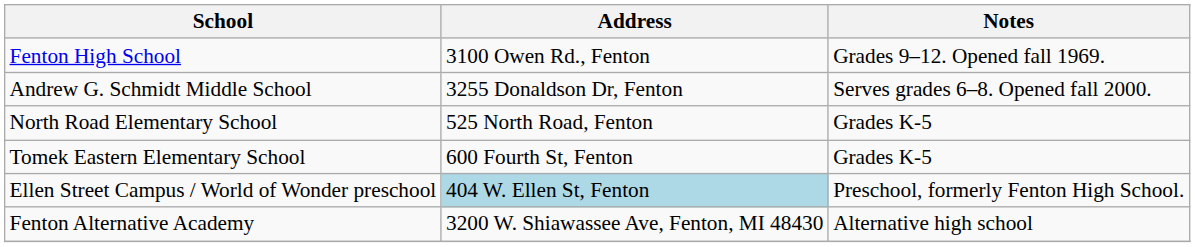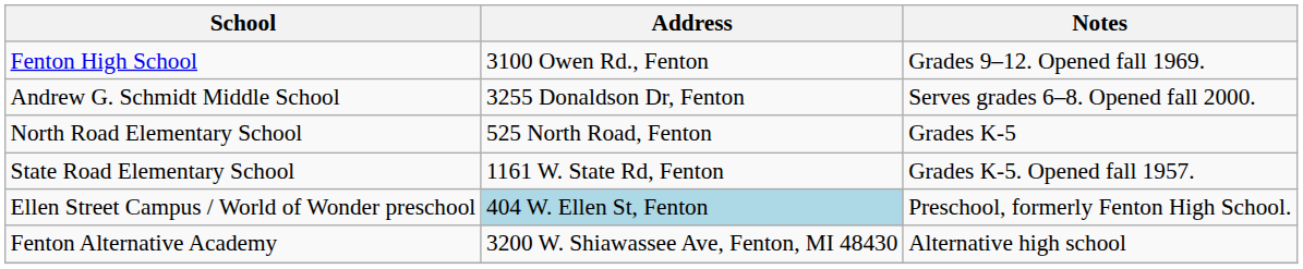 <table class="wikitable">
 <tr>
 <th>School</th>
 <th>Address</th>
 <th>Notes</th>
 </tr>
 <tr>
 <td><a href='#'>Fenton High School</a></td>
 <td>3100 Owen Rd., Fenton</td>
 <td>Grades 9–12. Opened fall 1969.</td>
 </tr>
 <tr>
 <td>Andrew G. Schmidt Middle School</td>
 <td>3255 Donaldson Dr, Fenton</td>
 <td>Serves grades 6–8. Opened fall 2000.</td>
 </tr>
 <tr>
 <td>North Road Elementary School</td>
 <td>525 North Road, Fenton</td>
 <td>Grades K-5</td>
 </tr>
 <tr>
-<td>Tomek Eastern Elementary School</td>
-<td>600 Fourth St, Fenton</td>
-<td>Grades K-5</td>
+<td>State Road Elementary School</td>
+<td>1161 W. State Rd, Fenton</td>
+<td>Grades K-5. Opened fall 1957.</td>
 </tr>
 <tr>
 <td>Ellen Street Campus / World of Wonder preschool</td>
 <td style="background: lightblue;">404 W. Ellen St, Fenton</td>
 <td>Preschool, formerly Fenton High School.</td>
 </tr>
 <tr>
 <td>Fenton Alternative Academy</td>
 <td>3200 W. Shiawassee Ave, Fenton, MI 48430</td>
 <td>Alternative high school</td>
 </tr>
 <tr>
 </tr>
 </table>
